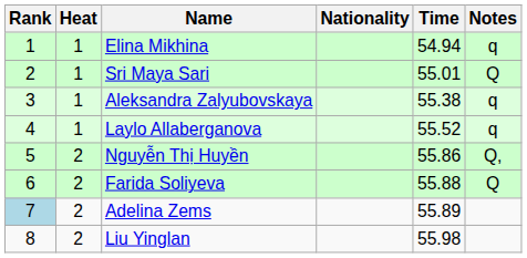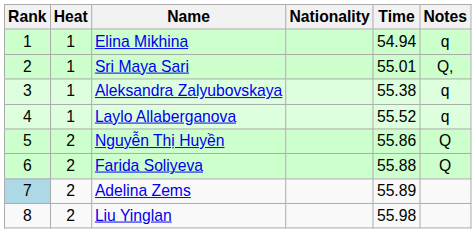 <table class="wikitable sortable" style="text-align:center">
 <tr>
 <th>Rank</th>
 <th>Heat</th>
 <th>Name</th>
 <th>Nationality</th>
 <th>Time</th>
 <th>Notes</th>
 </tr>
 <tr bgcolor=ccffcc>
 <td>1</td>
 <td>1</td>
 <td align=left><a href='#'>Elina Mikhina</a></td>
 <td align=left></td>
 <td>54.94</td>
 <td>q</td>
 </tr>
 <tr bgcolor=ccffcc>
 <td>2</td>
 <td>1</td>
 <td align=left><a href='#'>Sri Maya Sari</a></td>
 <td align=left></td>
 <td>55.01</td>
-<td>Q</td>
+<td>Q, </td>
 </tr>
 <tr bgcolor=ddffdd>
 <td>3</td>
 <td>1</td>
 <td align=left><a href='#'>Aleksandra Zalyubovskaya</a></td>
 <td align=left></td>
 <td>55.38</td>
 <td>q</td>
 </tr>
 <tr bgcolor=ddffdd>
 <td>4</td>
 <td>1</td>
 <td align=left><a href='#'>Laylo Allaberganova</a></td>
 <td align=left></td>
 <td>55.52</td>
 <td>q</td>
 </tr>
 <tr bgcolor=ccffcc>
 <td>5</td>
 <td>2</td>
 <td align=left><a href='#'>Nguyễn Thị Huyền</a></td>
 <td align=left></td>
 <td>55.86</td>
-<td>Q, </td>
+<td>Q</td>
 </tr>
 <tr bgcolor=ccffcc>
 <td>6</td>
 <td>2</td>
 <td align=left><a href='#'>Farida Soliyeva</a></td>
 <td align=left></td>
 <td>55.88</td>
 <td>Q</td>
 </tr>
 <tr>
 <td style="background: lightblue;">7</td>
 <td>2</td>
 <td align=left><a href='#'>Adelina Zems</a></td>
 <td align=left></td>
 <td>55.89</td>
 <td></td>
 </tr>
 <tr>
 <td>8</td>
 <td>2</td>
 <td align=left><a href='#'>Liu Yinglan</a></td>
 <td align=left></td>
 <td>55.98</td>
 <td></td>
 </tr>
 </table>
